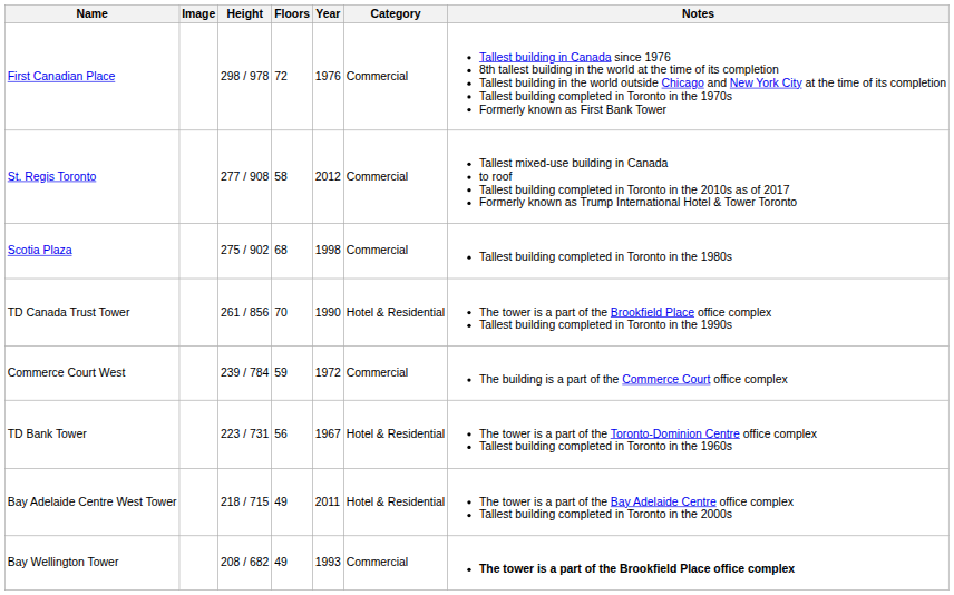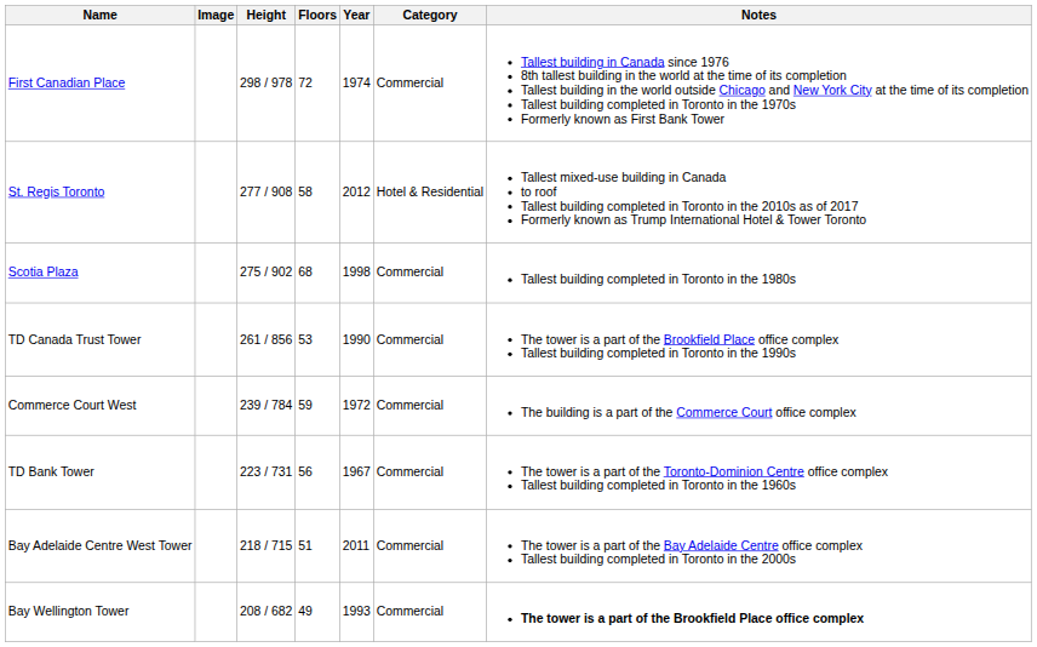 <table class="wikitable sortable" style="border:#999; background:#fff;">
 <tr>
 <th data-sort-type="text">Name</th>
 <th class="unsortable">Image</th>
 <th data-sort-type="number">Height<br> </th>
 <th data-sort-type="number">Floors</th>
 <th data-sort-type="number">Year</th>
 <th data-sort-type="text">Category</th>
 <th class="unsortable">Notes</th>
 </tr>
 <tr>
 <td><a href='#'>First Canadian Place</a></td>
 <td></td>
 <td>298 / 978</td>
 <td>72</td>
-<td>1976</td>
+<td>1974</td>
 <td>Commercial</td>
 <td><br><ul><li><a href='#'>Tallest building in Canada</a> since 1976</li><li>8th tallest building in the world at the time of its completion</li><li>Tallest building in the world outside <a href='#'>Chicago</a> and <a href='#'>New York City</a> at the time of its completion</li><li>Tallest building completed in Toronto in the 1970s</li><li>Formerly known as First Bank Tower</li></ul></td>
 </tr>
 <tr>
 <td><a href='#'>St. Regis Toronto</a></td>
 <td></td>
 <td>277 / 908</td>
 <td>58</td>
 <td>2012</td>
-<td>Commercial</td>
+<td>Hotel & Residential</td>
 <td><br><ul><li>Tallest mixed-use building in Canada</li><li> to roof</li><li>Tallest building completed in Toronto in the 2010s as of 2017</li><li>Formerly known as Trump International Hotel & Tower Toronto</li></ul></td>
 </tr>
 <tr>
 <td><a href='#'>Scotia Plaza</a></td>
 <td></td>
 <td>275 / 902</td>
 <td>68</td>
 <td>1998</td>
 <td>Commercial</td>
 <td><br><ul><li>Tallest building completed in Toronto in the 1980s</li></ul></td>
 </tr>
 <tr>
 <td>TD Canada Trust Tower</td>
 <td></td>
 <td>261 / 856</td>
-<td>70</td>
+<td>53</td>
 <td>1990</td>
-<td>Hotel & Residential</td>
+<td>Commercial</td>
 <td><br><ul><li>The tower is a part of the <a href='#'>Brookfield Place</a> office complex</li><li>Tallest building completed in Toronto in the 1990s</li></ul></td>
 </tr>
 <tr>
 <td>Commerce Court West</td>
 <td></td>
 <td>239 / 784</td>
 <td>59</td>
 <td>1972</td>
 <td>Commercial</td>
 <td><br><ul><li>The building is a part of the <a href='#'>Commerce Court</a> office complex</li></ul></td>
 </tr>
 <tr>
 <td>TD Bank Tower</td>
 <td></td>
 <td>223 / 731</td>
 <td>56</td>
 <td>1967</td>
-<td>Hotel & Residential</td>
+<td>Commercial</td>
 <td><br><ul><li>The tower is a part of the <a href='#'>Toronto-Dominion Centre</a> office complex</li><li>Tallest building completed in Toronto in the 1960s</li></ul></td>
 </tr>
 <tr>
 <td>Bay Adelaide Centre West Tower</td>
 <td></td>
 <td>218 / 715</td>
-<td>49</td>
+<td>51</td>
 <td>2011</td>
-<td>Hotel & Residential</td>
+<td>Commercial</td>
 <td><br><ul><li>The tower is a part of the <a href='#'>Bay Adelaide Centre</a> office complex</li><li>Tallest building completed in Toronto in the 2000s</li></ul></td>
 </tr>
 <tr>
 <td>Bay Wellington Tower</td>
 <td></td>
 <td>208 / 682</td>
 <td>49</td>
 <td>1993</td>
 <td>Commercial</td>
 <td><strong><br><ul><li>The tower is a part of the Brookfield Place office complex</li></ul></strong></td>
 </tr>
 <tr>
 </tr>
 </table>
